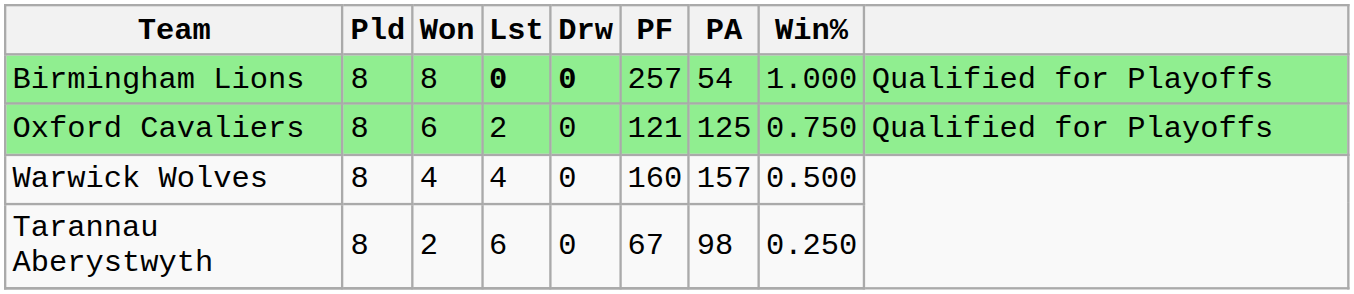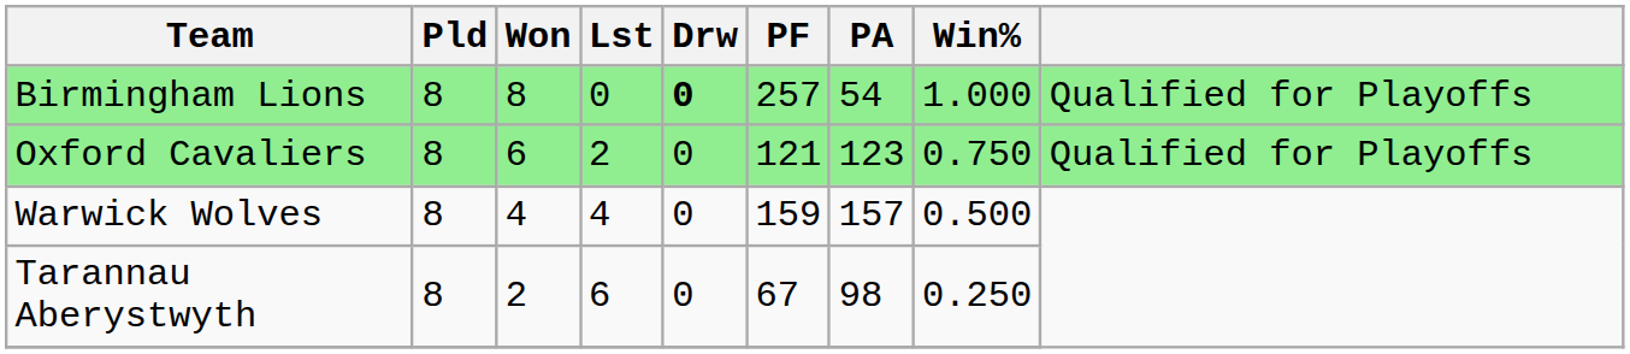 <table class="wikitable" width=65%">
 <tr>
 <th width=26%>Team</th>
 <th width=5%>Pld</th>
 <th width=5%>Won</th>
 <th width=5%>Lst</th>
 <th width=5%>Drw</th>
 <th width=5%>PF</th>
 <th width=5%>PA</th>
 <th width=6%>Win%</th>
 <th width=38%></th>
 </tr>
 <tr style="background:lightgreen">
 <td>Birmingham Lions</td>
 <td>8</td>
 <td>8</td>
-<td><strong>0</strong></td>
+<td>0</td>
 <td><strong>0</strong></td>
 <td>257</td>
 <td>54</td>
 <td>1.000</td>
 <td>Qualified for Playoffs</td>
 </tr>
 <tr style="background:lightgreen">
 <td>Oxford Cavaliers</td>
 <td>8</td>
 <td>6</td>
 <td>2</td>
 <td>0</td>
 <td>121</td>
-<td>125</td>
+<td>123</td>
 <td>0.750</td>
 <td>Qualified for Playoffs</td>
 </tr>
 <tr>
 <td>Warwick Wolves</td>
 <td>8</td>
 <td>4</td>
 <td>4</td>
 <td>0</td>
-<td>160</td>
+<td>159</td>
 <td>157</td>
 <td>0.500</td>
 </tr>
 <tr>
 <td>Tarannau Aberystwyth</td>
 <td>8</td>
 <td>2</td>
 <td>6</td>
 <td>0</td>
 <td>67</td>
 <td>98</td>
 <td>0.250</td>
 </tr>
 <tr>
 </tr>
 </table>
